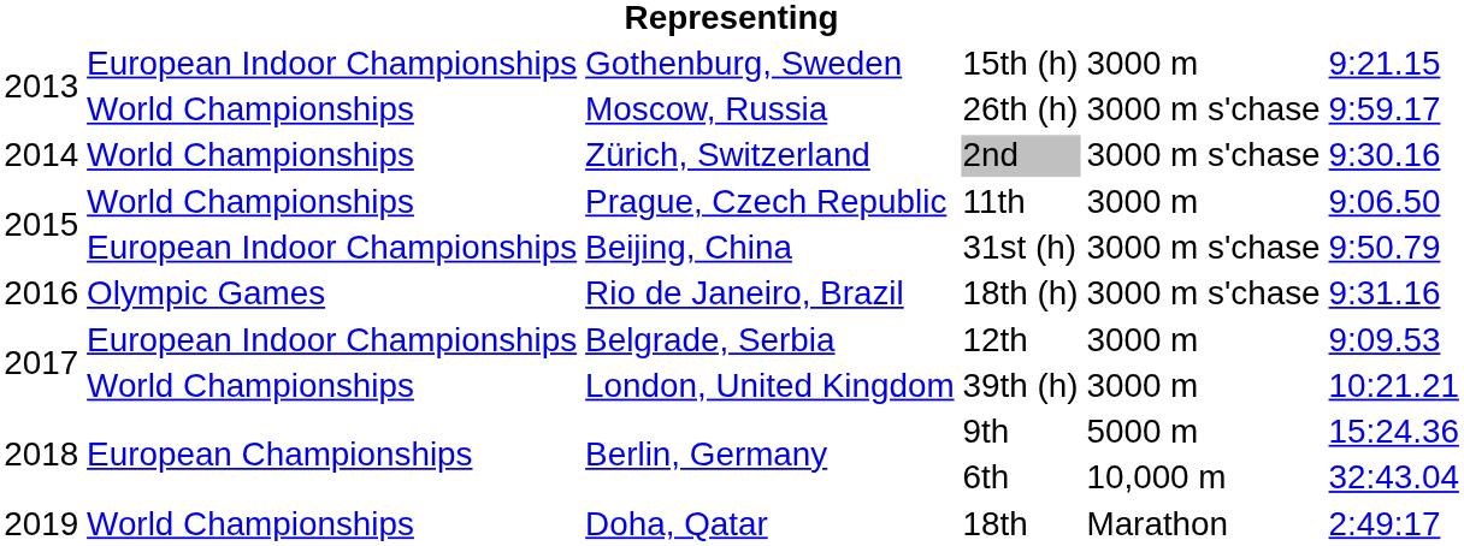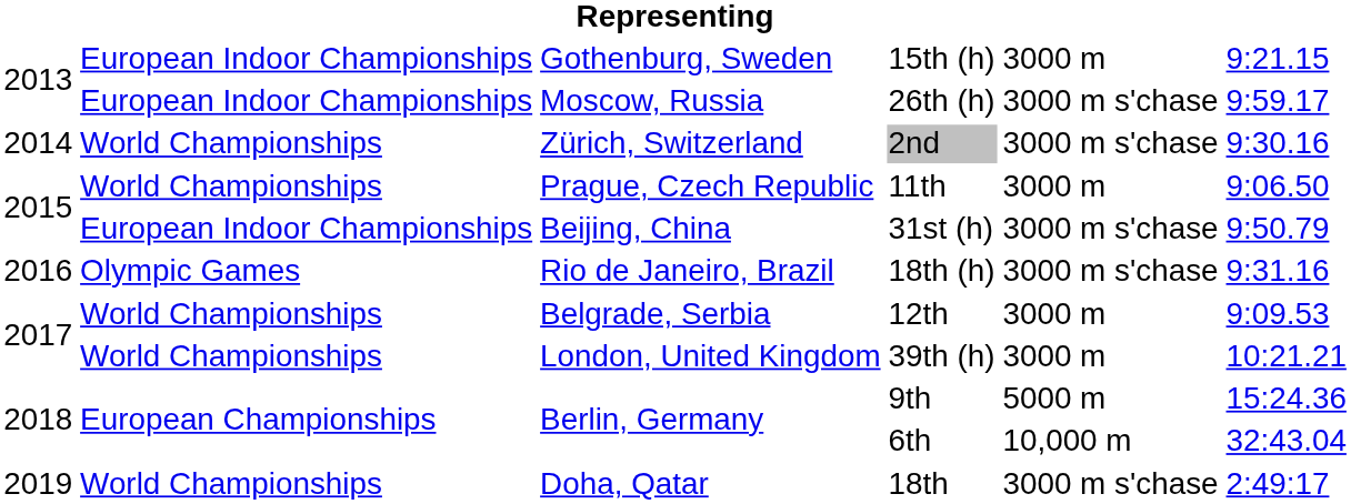 <table>
 <tr>
 <th colspan="6">Representing </th>
 </tr>
 <tr>
 <td rowspan=2>2013</td>
 <td><a href='#'>European Indoor Championships</a></td>
 <td><a href='#'>Gothenburg, Sweden</a></td>
 <td>15th (h)</td>
 <td>3000 m</td>
 <td><a href='#'>9:21.15</a></td>
 </tr>
 <tr>
-<td><a href='#'>World Championships</a></td>
+<td><a href='#'>European Indoor Championships</a></td>
 <td><a href='#'>Moscow, Russia</a></td>
 <td>26th (h)</td>
 <td>3000 m s'chase</td>
 <td><a href='#'>9:59.17</a></td>
 </tr>
 <tr>
 <td>2014</td>
 <td><a href='#'>World Championships</a></td>
 <td><a href='#'>Zürich, Switzerland</a></td>
 <td bgcolor=silver>2nd</td>
 <td>3000 m s'chase</td>
 <td><a href='#'>9:30.16</a></td>
 </tr>
 <tr>
 <td rowspan=2>2015</td>
 <td><a href='#'>World Championships</a></td>
 <td><a href='#'>Prague, Czech Republic</a></td>
 <td>11th</td>
 <td>3000 m</td>
 <td><a href='#'>9:06.50</a></td>
 </tr>
 <tr>
 <td><a href='#'>European Indoor Championships</a></td>
 <td><a href='#'>Beijing, China</a></td>
 <td>31st (h)</td>
 <td>3000 m s'chase</td>
 <td><a href='#'>9:50.79</a></td>
 </tr>
 <tr>
 <td>2016</td>
 <td><a href='#'>Olympic Games</a></td>
 <td><a href='#'>Rio de Janeiro, Brazil</a></td>
 <td>18th (h)</td>
 <td>3000 m s'chase</td>
 <td><a href='#'>9:31.16</a></td>
 </tr>
 <tr>
 <td rowspan=2>2017</td>
-<td><a href='#'>European Indoor Championships</a></td>
+<td><a href='#'>World Championships</a></td>
 <td><a href='#'>Belgrade, Serbia</a></td>
 <td>12th</td>
 <td>3000 m</td>
 <td><a href='#'>9:09.53</a></td>
 </tr>
 <tr>
 <td><a href='#'>World Championships</a></td>
 <td><a href='#'>London, United Kingdom</a></td>
 <td>39th (h)</td>
 <td>3000 m</td>
 <td><a href='#'>10:21.21</a></td>
 </tr>
 <tr>
 <td rowspan=2>2018</td>
 <td rowspan=2><a href='#'>European Championships</a></td>
 <td rowspan=2><a href='#'>Berlin, Germany</a></td>
 <td>9th</td>
 <td>5000 m</td>
 <td><a href='#'>15:24.36</a></td>
 </tr>
 <tr>
 <td>6th</td>
 <td>10,000 m</td>
 <td><a href='#'>32:43.04</a></td>
 </tr>
 <tr>
 <td>2019</td>
 <td><a href='#'>World Championships</a></td>
 <td><a href='#'>Doha, Qatar</a></td>
 <td>18th</td>
-<td>Marathon</td>
+<td>3000 m s'chase</td>
 <td><a href='#'>2:49:17</a></td>
 </tr>
 </table>
